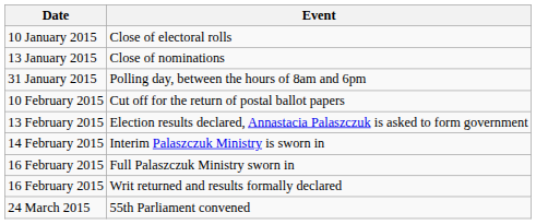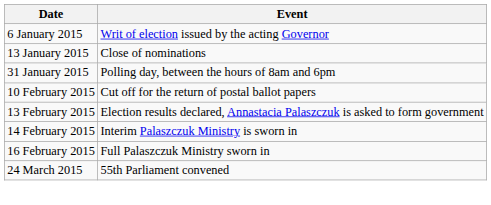 <table class="wikitable">
 <tr>
 <th>Date</th>
 <th>Event</th>
 </tr>
 <tr>
-<td>10 January 2015</td>
-<td>Close of electoral rolls</td>
+<td>6 January 2015</td>
+<td><a href='#'>Writ of election</a> issued by the acting <a href='#'>Governor</a></td>
 </tr>
 <tr>
 <td>13 January 2015</td>
 <td>Close of nominations</td>
 </tr>
 <tr>
 <td>31 January 2015</td>
 <td>Polling day, between the hours of 8am and 6pm</td>
 </tr>
 <tr>
 <td>10 February 2015</td>
 <td>Cut off for the return of postal ballot papers</td>
 </tr>
 <tr>
 <td>13 February 2015</td>
 <td>Election results declared, <a href='#'>Annastacia Palaszczuk</a> is asked to form government</td>
 </tr>
 <tr>
 <td>14 February 2015</td>
 <td>Interim <a href='#'>Palaszczuk Ministry</a> is sworn in</td>
 </tr>
 <tr>
 <td>16 February 2015</td>
 <td>Full Palaszczuk Ministry sworn in</td>
 </tr>
 <tr>
-<td>16 February 2015</td>
-<td>Writ returned and results formally declared</td>
-</tr>
-<tr>
 <td>24 March 2015</td>
 <td>55th Parliament convened</td>
 </tr>
 </table>
